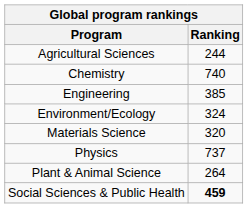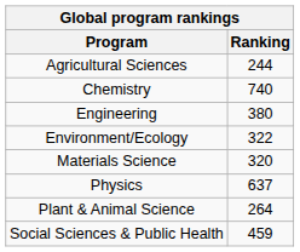 <table class="wikitable sortable collapsible collapsed" style="float:right; text-align:center">
 <tr>
 <th colspan=4>Global program rankings</th>
 </tr>
 <tr>
 <th>Program</th>
 <th>Ranking</th>
 </tr>
 <tr>
 <td>Agricultural Sciences</td>
 <td>244</td>
 </tr>
 <tr>
 <td>Chemistry</td>
 <td>740</td>
 </tr>
 <tr>
 <td>Engineering</td>
-<td>385</td>
+<td>380</td>
 </tr>
 <tr>
 <td>Environment/Ecology</td>
-<td>324</td>
+<td>322</td>
 </tr>
 <tr>
 <td>Materials Science</td>
 <td>320</td>
 </tr>
 <tr>
 <td>Physics</td>
-<td>737</td>
+<td>637</td>
 </tr>
 <tr>
 <td>Plant & Animal Science</td>
 <td>264</td>
 </tr>
 <tr>
 <td>Social Sciences & Public Health</td>
-<td><strong>459</strong></td>
+<td>459</td>
 </tr>
 </table>
